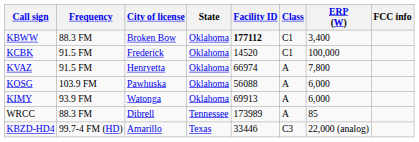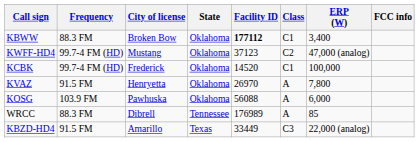 <table class="wikitable sortable">
 <tr>
 <th><a href='#'>Call sign</a></th>
 <th data-sort-type="number"><a href='#'>Frequency</a></th>
 <th><a href='#'>City of license</a></th>
 <th>State</th>
 <th><a href='#'>Facility ID</a></th>
 <th><a href='#'>Class</a></th>
 <th data-sort-type="number"><a href='#'>ERP</a><br>(<a href='#'>W</a>)</th>
 <th class="unsortable">FCC info</th>
 </tr>
 <tr>
 <td><a href='#'>KBWW</a></td>
 <td>88.3 FM</td>
 <td><a href='#'>Broken Bow</a></td>
 <td><a href='#'>Oklahoma</a></td>
 <td><strong>177112</strong></td>
 <td>C1</td>
 <td>3,400</td>
 <td></td>
 </tr>
 <tr>
+<td><a href='#'>KWFF-HD4</a></td>
+<td>99.7-4 FM (<a href='#'>HD</a>)</td>
+<td><a href='#'>Mustang</a></td>
+<td><a href='#'>Oklahoma</a></td>
+<td>37123</td>
+<td>C2</td>
+<td>47,000 (analog)</td>
+<td></td>
+</tr>
+<tr>
 <td><a href='#'>KCBK</a></td>
-<td>91.5 FM</td>
+<td>99.7-4 FM (<a href='#'>HD</a>)</td>
 <td><a href='#'>Frederick</a></td>
 <td><a href='#'>Oklahoma</a></td>
 <td>14520</td>
 <td>C1</td>
 <td>100,000</td>
 <td></td>
 </tr>
 <tr>
 <td><a href='#'>KVAZ</a></td>
 <td>91.5 FM</td>
 <td><a href='#'>Henryetta</a></td>
 <td><a href='#'>Oklahoma</a></td>
-<td>66974</td>
+<td>26970</td>
 <td>A</td>
 <td>7,800</td>
 <td></td>
 </tr>
 <tr>
 <td><a href='#'>KOSG</a></td>
 <td>103.9 FM</td>
 <td><a href='#'>Pawhuska</a></td>
 <td><a href='#'>Oklahoma</a></td>
 <td>56088</td>
 <td>A</td>
 <td>6,000</td>
 <td></td>
 </tr>
 <tr>
-<td><a href='#'>KIMY</a></td>
-<td>93.9 FM</td>
-<td><a href='#'>Watonga</a></td>
-<td><a href='#'>Oklahoma</a></td>
-<td>69913</td>
-<td>A</td>
-<td>6,000</td>
-<td></td>
-</tr>
-<tr>
 <td>WRCC</td>
 <td>88.3 FM</td>
 <td><a href='#'>Dibrell</a></td>
 <td><a href='#'>Tennessee</a></td>
-<td>173989</td>
+<td>176989</td>
 <td>A</td>
 <td>85</td>
 <td></td>
 </tr>
 <tr>
 <td><a href='#'>KBZD-HD4</a></td>
-<td>99.7-4 FM (<a href='#'>HD</a>)</td>
+<td>91.5 FM</td>
 <td><a href='#'>Amarillo</a></td>
 <td><a href='#'>Texas</a></td>
-<td>33446</td>
+<td>33449</td>
 <td>C3</td>
 <td>22,000 (analog)</td>
 <td></td>
 </tr>
 </table>
